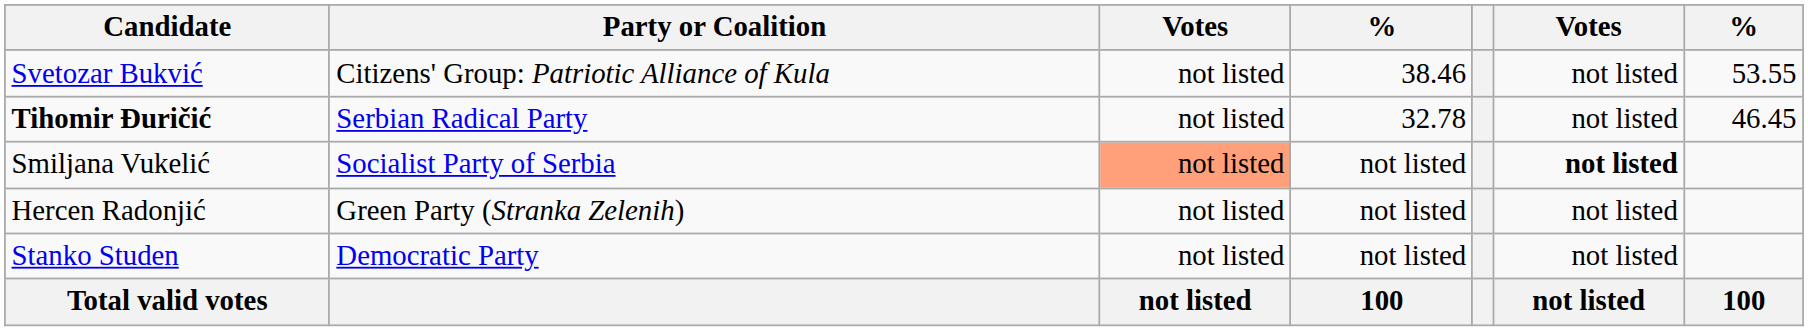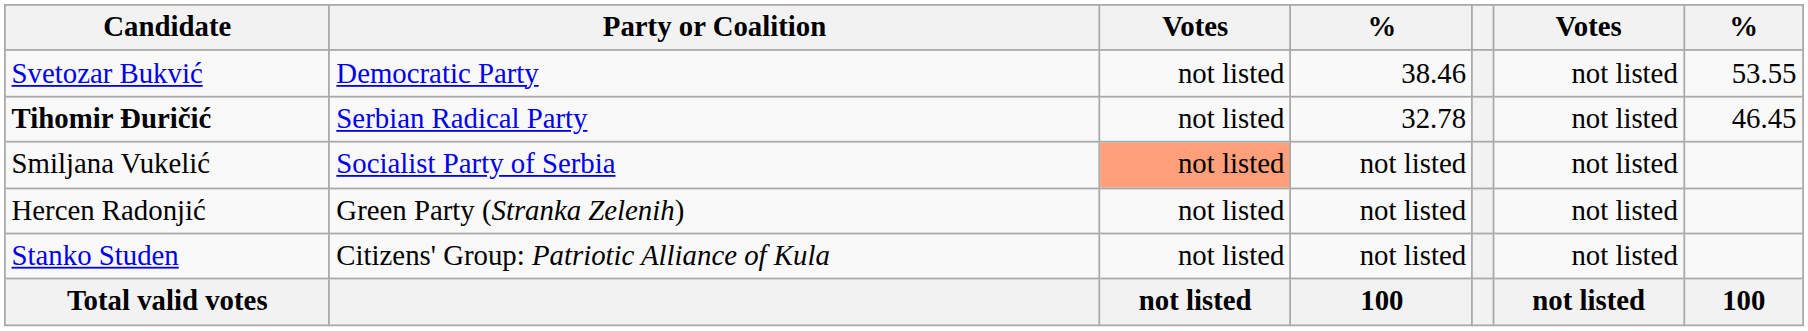 <table style="width:1000px;" class="wikitable">
 <tr>
 <th>Candidate</th>
 <th>Party or Coalition</th>
 <th>Votes</th>
 <th>%</th>
 <th></th>
 <th>Votes</th>
 <th>%</th>
 </tr>
 <tr>
 <td align="left"><a href='#'>Svetozar Bukvić</a></td>
-<td align="left">Citizens' Group: <em>Patriotic Alliance of Kula</em></td>
+<td align="left"><a href='#'>Democratic Party</a></td>
 <td align="right">not listed</td>
 <td align="right">38.46</td>
 <th align="left"></th>
 <td align="right">not listed</td>
 <td align="right">53.55</td>
 </tr>
 <tr>
 <td align="left"><strong>Tihomir Đuričić</strong></td>
 <td align="left"><a href='#'>Serbian Radical Party</a></td>
 <td align="right">not listed</td>
 <td align="right">32.78</td>
 <th align="left"></th>
 <td align="right">not listed</td>
 <td align="right">46.45</td>
 </tr>
 <tr>
 <td align="left">Smiljana Vukelić</td>
 <td align="left"><a href='#'>Socialist Party of Serbia</a></td>
 <td align="right" style="background: lightsalmon;">not listed</td>
 <td align="right">not listed</td>
 <th align="left"></th>
-<td align="right"><strong>not listed</strong></td>
+<td align="right">not listed</td>
 <td align="right"></td>
 </tr>
 <tr>
 <td align="left">Hercen Radonjić</td>
 <td align="left">Green Party (<em>Stranka Zelenih</em>)</td>
 <td align="right">not listed</td>
 <td align="right">not listed</td>
 <th align="left"></th>
 <td align="right">not listed</td>
 <td align="right"></td>
 </tr>
 <tr>
 <td align="left"><a href='#'>Stanko Studen</a></td>
-<td align="left"><a href='#'>Democratic Party</a></td>
+<td align="left">Citizens' Group: <em>Patriotic Alliance of Kula</em></td>
 <td align="right">not listed</td>
 <td align="right">not listed</td>
 <th align="left"></th>
 <td align="right">not listed</td>
 <td align="right"></td>
 </tr>
 <tr>
 <th align="left">Total valid votes</th>
 <th align="left"></th>
 <th align="right">not listed</th>
 <th align="right">100</th>
 <th align="left"></th>
 <th align="right">not listed</th>
 <th align="right">100</th>
 </tr>
 </table>
